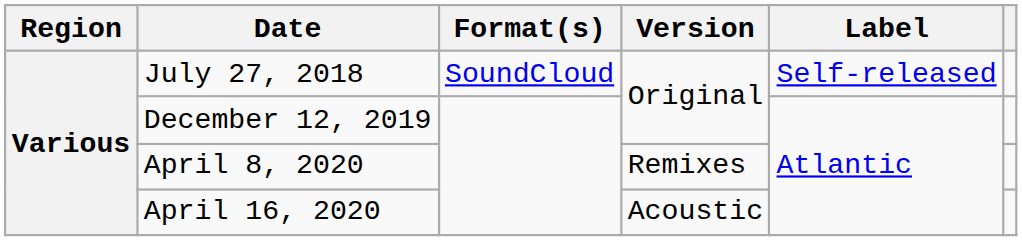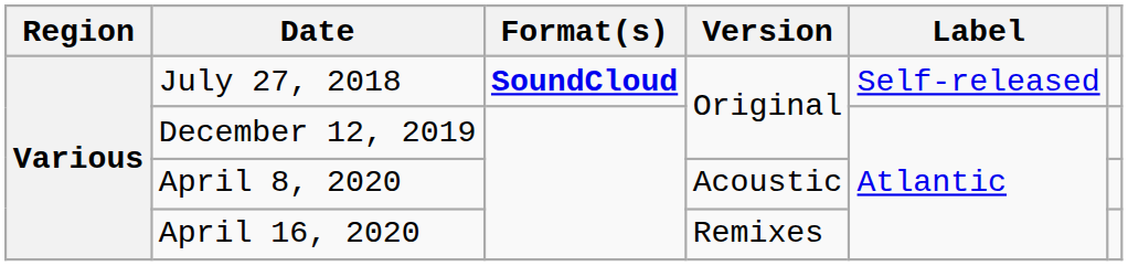 <table class="wikitable plainrowheaders">
 <tr>
 <th scope="col">Region</th>
 <th scope="col">Date</th>
 <th scope="col">Format(s)</th>
 <th scope="col">Version</th>
 <th scope="col">Label</th>
 <th scope="col"></th>
 </tr>
 <tr>
 <th scope="row" rowspan="4">Various</th>
 <td>July 27, 2018</td>
-<td><a href='#'>SoundCloud</a></td>
+<td><strong><a href='#'>SoundCloud</a></strong></td>
 <td rowspan="2">Original</td>
 <td><a href='#'>Self-released</a></td>
 <td style="text-align:center;"></td>
 </tr>
 <tr>
 <td>December 12, 2019</td>
 <td rowspan="3"></td>
 <td rowspan="3"><a href='#'>Atlantic</a></td>
 <td style="text-align:center;"></td>
 </tr>
 <tr>
 <td>April 8, 2020</td>
-<td>Remixes</td>
+<td>Acoustic</td>
 <td style="text-align:center;"></td>
 </tr>
 <tr>
 <td>April 16, 2020</td>
-<td>Acoustic</td>
+<td>Remixes</td>
 <td style="text-align:center;"></td>
 </tr>
 </table>
